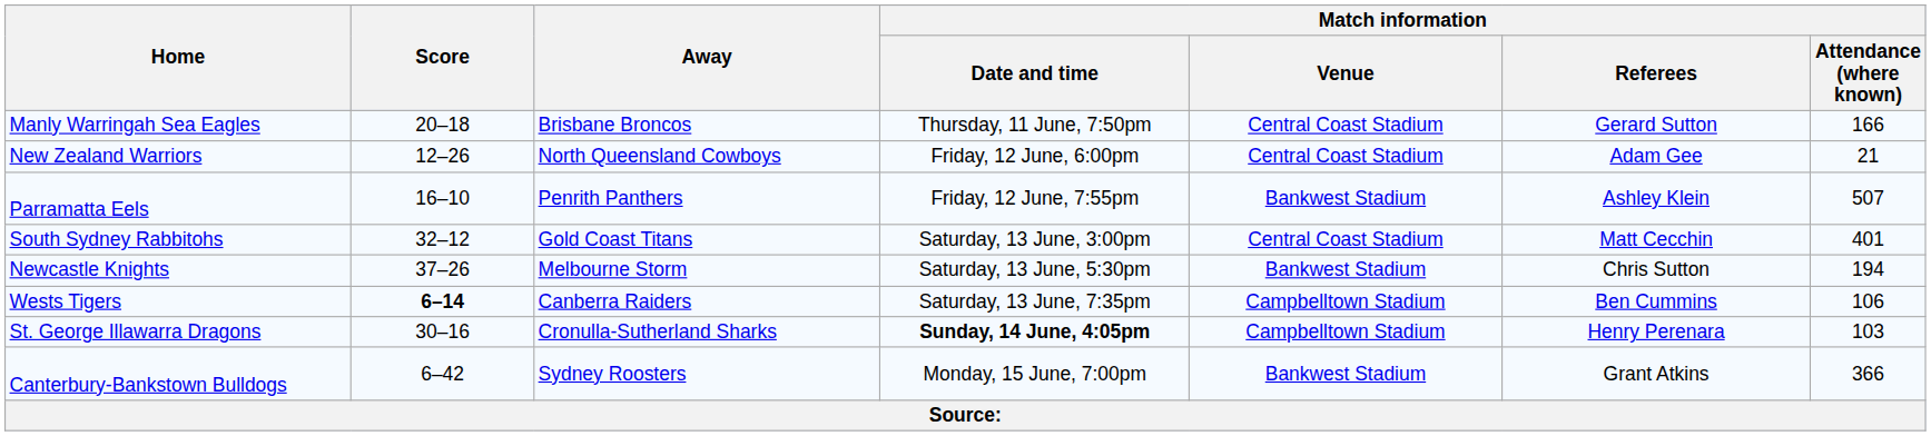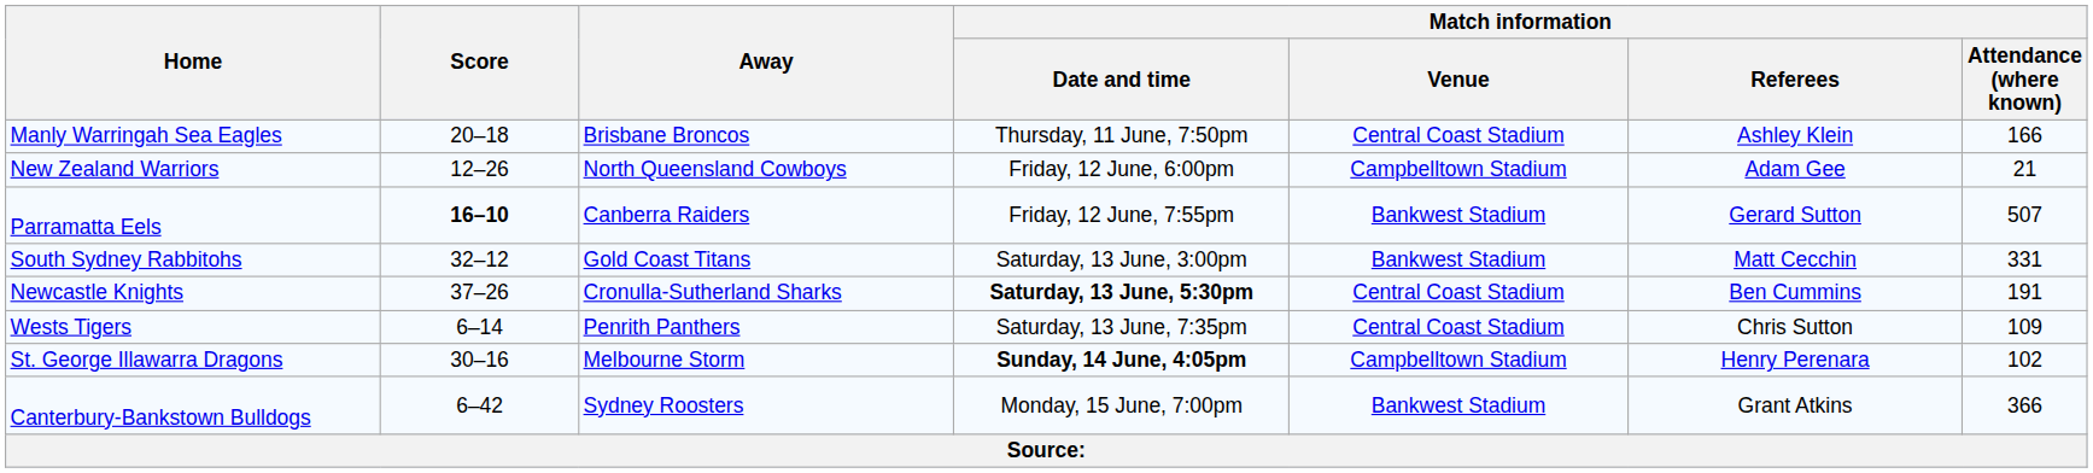 <table class="wikitable" style="border-collapse:collapse; text-align:center; width:100%;">
 <tr style="background:#c1d8ff;">
 <th rowspan="2" style="width:19%;">Home</th>
 <th rowspan="2" style="width:10%;">Score</th>
 <th rowspan="2" style="width:19%;">Away</th>
 <th colspan="6">Match information</th>
 </tr>
 <tr style="background:#efefef;">
 <th width="17%">Date and time</th>
 <th width="17%">Venue</th>
 <th width="17%">Referees</th>
 <th width="5%">Attendance<br>(where known)</th>
 </tr>
 <tr style="text-align:center; background:#f5faff;">
 <td align="left"> <a href='#'>Manly Warringah Sea Eagles</a></td>
 <td>20–18</td>
 <td align="left"> <a href='#'>Brisbane Broncos</a></td>
 <td>Thursday, 11 June, 7:50pm</td>
 <td><a href='#'>Central Coast Stadium</a></td>
-<td><a href='#'>Gerard Sutton</a></td>
+<td><a href='#'>Ashley Klein</a></td>
 <td>166</td>
 </tr>
 <tr style="text-align:center; background:#f5faff;">
 <td align="left"> <a href='#'>New Zealand Warriors</a></td>
 <td>12–26</td>
 <td align="left"> <a href='#'>North Queensland Cowboys</a></td>
 <td>Friday, 12 June, 6:00pm</td>
-<td><a href='#'>Central Coast Stadium</a></td>
+<td><a href='#'>Campbelltown Stadium</a></td>
 <td><a href='#'>Adam Gee</a></td>
 <td>21</td>
 </tr>
 <tr style="text-align:center; background:#f5faff;">
 <td align="left"><br> <a href='#'>Parramatta Eels</a></td>
-<td>16–10</td>
-<td align="left"> <a href='#'>Penrith Panthers</a></td>
+<td><strong>16–10</strong></td>
+<td align="left"> <a href='#'>Canberra Raiders</a></td>
 <td>Friday, 12 June, 7:55pm</td>
 <td><a href='#'>Bankwest Stadium</a></td>
-<td><a href='#'>Ashley Klein</a></td>
+<td><a href='#'>Gerard Sutton</a></td>
 <td>507</td>
 </tr>
 <tr style="text-align:center; background:#f5faff;">
 <td align="left"> <a href='#'>South Sydney Rabbitohs</a></td>
 <td>32–12</td>
 <td align="left"> <a href='#'>Gold Coast Titans</a></td>
 <td>Saturday, 13 June, 3:00pm</td>
-<td><a href='#'>Central Coast Stadium</a></td>
+<td><a href='#'>Bankwest Stadium</a></td>
 <td><a href='#'>Matt Cecchin</a></td>
-<td>401</td>
+<td>331</td>
 </tr>
 <tr style="text-align:center; background:#f5faff;">
 <td align="left"> <a href='#'>Newcastle Knights</a></td>
 <td>37–26</td>
-<td align="left"> <a href='#'>Melbourne Storm</a></td>
-<td>Saturday, 13 June, 5:30pm</td>
-<td><a href='#'>Bankwest Stadium</a></td>
-<td>Chris Sutton</td>
-<td>194</td>
+<td align="left"> <a href='#'>Cronulla-Sutherland Sharks</a></td>
+<td><strong>Saturday, 13 June, 5:30pm</strong></td>
+<td><a href='#'>Central Coast Stadium</a></td>
+<td><a href='#'>Ben Cummins</a></td>
+<td>191</td>
 </tr>
 <tr style="text-align:center; background:#f5faff;">
 <td align="left"> <a href='#'>Wests Tigers</a></td>
-<td><strong>6–14</strong></td>
-<td align="left"> <a href='#'>Canberra Raiders</a></td>
+<td>6–14</td>
+<td align="left"> <a href='#'>Penrith Panthers</a></td>
 <td>Saturday, 13 June, 7:35pm</td>
-<td><a href='#'>Campbelltown Stadium</a></td>
-<td><a href='#'>Ben Cummins</a></td>
-<td>106</td>
+<td><a href='#'>Central Coast Stadium</a></td>
+<td>Chris Sutton</td>
+<td>109</td>
 </tr>
 <tr style="text-align:center; background:#f5faff;">
 <td align="left"> <a href='#'>St. George Illawarra Dragons</a></td>
 <td>30–16</td>
-<td align="left"> <a href='#'>Cronulla-Sutherland Sharks</a></td>
+<td align="left"> <a href='#'>Melbourne Storm</a></td>
 <td><strong>Sunday, 14 June, 4:05pm</strong></td>
 <td><a href='#'>Campbelltown Stadium</a></td>
 <td><a href='#'>Henry Perenara</a></td>
-<td>103</td>
+<td>102</td>
 </tr>
 <tr style="text-align:center; background:#f5faff;">
 <td align="left"><br> <a href='#'>Canterbury-Bankstown Bulldogs</a></td>
 <td>6–42</td>
 <td align="left"> <a href='#'>Sydney Roosters</a></td>
 <td>Monday, 15 June, 7:00pm</td>
 <td><a href='#'>Bankwest Stadium</a></td>
 <td>Grant Atkins</td>
 <td>366</td>
 </tr>
 <tr style="background:#c1d8ff;">
 <th colspan="7">Source:</th>
 </tr>
 </table>
